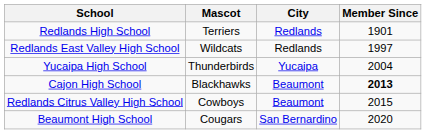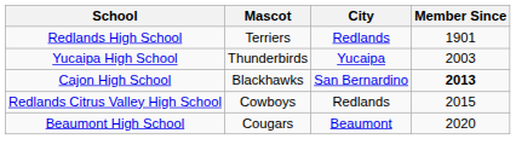 <table class="wikitable" style="text-align: center;">
 <tr>
 <th>School</th>
 <th>Mascot</th>
 <th>City</th>
 <th>Member Since</th>
 </tr>
 <tr>
 <td><a href='#'>Redlands High School</a></td>
 <td>Terriers</td>
 <td><a href='#'>Redlands</a></td>
 <td>1901</td>
 </tr>
 <tr>
-<td><a href='#'>Redlands East Valley High School</a></td>
-<td>Wildcats</td>
-<td>Redlands</td>
-<td>1997</td>
-</tr>
-<tr>
 <td><a href='#'>Yucaipa High School</a></td>
 <td>Thunderbirds</td>
 <td><a href='#'>Yucaipa</a></td>
-<td>2004</td>
+<td>2003</td>
 </tr>
 <tr>
 <td><a href='#'>Cajon High School</a></td>
 <td>Blackhawks</td>
-<td><a href='#'>Beaumont</a></td>
+<td><a href='#'>San Bernardino</a></td>
 <td><strong>2013</strong></td>
 </tr>
 <tr>
 <td><a href='#'>Redlands Citrus Valley High School</a></td>
 <td>Cowboys</td>
-<td><a href='#'>Beaumont</a></td>
+<td>Redlands</td>
 <td>2015</td>
 </tr>
 <tr>
 <td><a href='#'>Beaumont High School</a></td>
 <td>Cougars</td>
-<td><a href='#'>San Bernardino</a></td>
+<td><a href='#'>Beaumont</a></td>
 <td>2020</td>
 </tr>
 </table>
